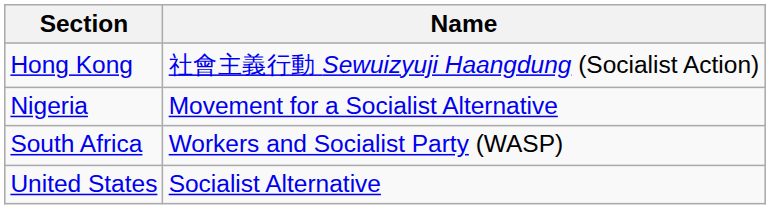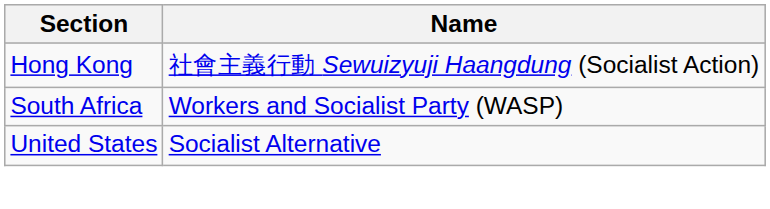 <table class="wikitable" style="text-align:left;">
 <tr>
 <th>Section</th>
 <th>Name</th>
 </tr>
 <tr>
 <td><a href='#'>Hong Kong</a></td>
 <td><a href='#'>社會主義行動 <em>Sewuizyuji Haangdung</em></a> (Socialist Action)</td>
 </tr>
 <tr>
-<td><a href='#'>Nigeria</a></td>
-<td><a href='#'>Movement for a Socialist Alternative</a></td>
-</tr>
-<tr>
 <td><a href='#'>South Africa</a></td>
 <td><a href='#'>Workers and Socialist Party</a> (WASP)</td>
 </tr>
 <tr>
 <td><a href='#'>United States</a></td>
 <td><a href='#'>Socialist Alternative</a></td>
 </tr>
 </table>
